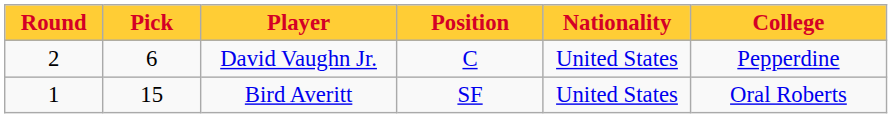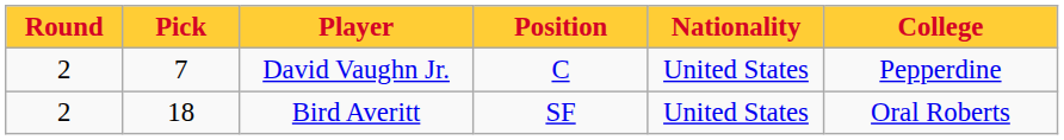 <table class="wikitable sortable sortable">
 <tr>
 <th style="background:#ffcd35; color:#D40026" width="10%">Round</th>
 <th style="background:#ffcd35; color:#D40026" width="10%">Pick</th>
 <th style="background:#ffcd35; color:#D40026" width="20%">Player</th>
 <th style="background:#ffcd35; color:#D40026" width="15%">Position</th>
 <th style="background:#ffcd35; color:#D40026" width="15%">Nationality</th>
 <th style="background:#ffcd35; color:#D40026" width="20%">College</th>
 </tr>
 <tr style="text-align: center">
 <td>2</td>
-<td>6</td>
+<td>7</td>
 <td><a href='#'>David Vaughn Jr.</a></td>
 <td><a href='#'>C</a></td>
 <td> <a href='#'>United States</a></td>
 <td><a href='#'>Pepperdine</a></td>
 </tr>
 <tr style="text-align: center">
-<td>1</td>
-<td>15</td>
+<td>2</td>
+<td>18</td>
 <td><a href='#'>Bird Averitt</a></td>
 <td><a href='#'>SF</a></td>
 <td> <a href='#'>United States</a></td>
 <td><a href='#'>Oral Roberts</a></td>
 </tr>
 </table>
